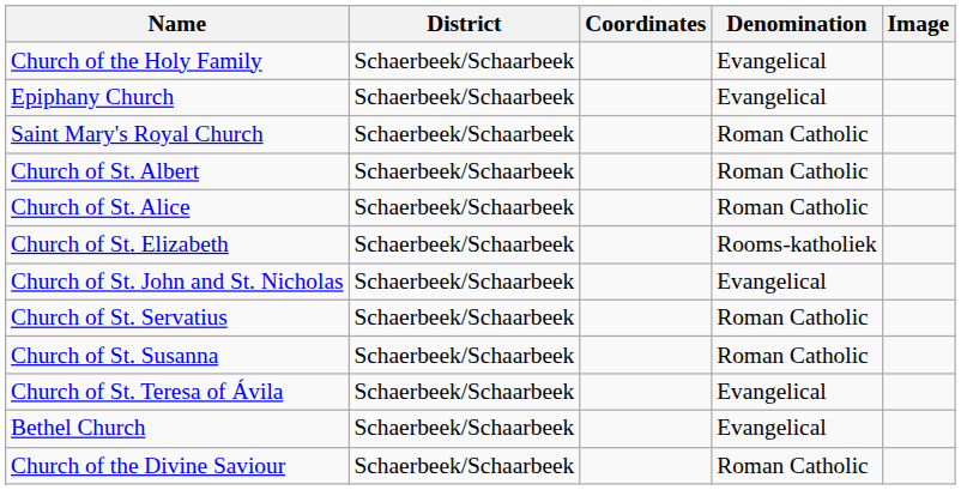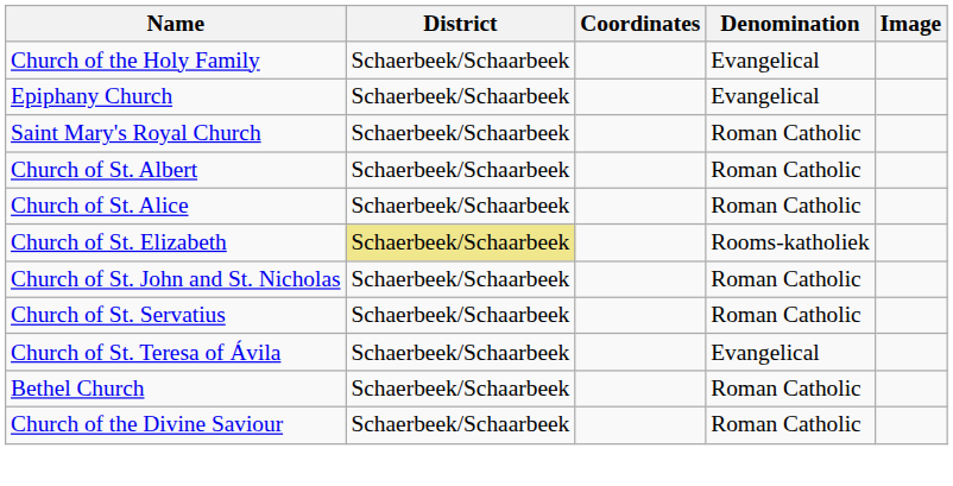 <table class="wikitable sortable">
 <tr>
 <th>Name</th>
 <th>District</th>
 <th>Coordinates</th>
 <th>Denomination</th>
 <th>Image</th>
 </tr>
 <tr>
 <td><a href='#'>Church of the Holy Family</a></td>
 <td>Schaerbeek/Schaarbeek</td>
 <td></td>
 <td>Evangelical</td>
 <td></td>
 </tr>
 <tr>
 <td><a href='#'>Epiphany Church</a></td>
 <td>Schaerbeek/Schaarbeek</td>
 <td></td>
 <td>Evangelical</td>
 <td></td>
 </tr>
 <tr>
 <td><a href='#'>Saint Mary's Royal Church</a></td>
 <td>Schaerbeek/Schaarbeek</td>
 <td></td>
 <td>Roman Catholic</td>
 <td></td>
 </tr>
 <tr>
 <td><a href='#'>Church of St. Albert</a></td>
 <td>Schaerbeek/Schaarbeek</td>
 <td></td>
 <td>Roman Catholic</td>
 <td></td>
 </tr>
 <tr>
 <td><a href='#'>Church of St. Alice</a></td>
 <td>Schaerbeek/Schaarbeek</td>
 <td></td>
 <td>Roman Catholic</td>
 <td></td>
 </tr>
 <tr>
 <td><a href='#'>Church of St. Elizabeth</a></td>
-<td>Schaerbeek/Schaarbeek</td>
+<td style="background: khaki;">Schaerbeek/Schaarbeek</td>
 <td></td>
 <td>Rooms-katholiek</td>
 <td></td>
 </tr>
 <tr>
 <td><a href='#'>Church of St. John and St. Nicholas</a></td>
 <td>Schaerbeek/Schaarbeek</td>
 <td></td>
-<td>Evangelical</td>
+<td>Roman Catholic</td>
 <td></td>
 </tr>
 <tr>
 <td><a href='#'>Church of St. Servatius</a></td>
-<td>Schaerbeek/Schaarbeek</td>
-<td></td>
-<td>Roman Catholic</td>
-<td></td>
-</tr>
-<tr>
-<td><a href='#'>Church of St. Susanna</a></td>
 <td>Schaerbeek/Schaarbeek</td>
 <td></td>
 <td>Roman Catholic</td>
 <td></td>
 </tr>
 <tr>
 <td><a href='#'>Church of St. Teresa of Ávila</a></td>
 <td>Schaerbeek/Schaarbeek</td>
 <td></td>
 <td>Evangelical</td>
 <td></td>
 </tr>
 <tr>
 <td><a href='#'>Bethel Church</a></td>
 <td>Schaerbeek/Schaarbeek</td>
 <td></td>
-<td>Evangelical</td>
+<td>Roman Catholic</td>
 <td></td>
 </tr>
 <tr>
 <td><a href='#'>Church of the Divine Saviour</a></td>
 <td>Schaerbeek/Schaarbeek</td>
 <td></td>
 <td>Roman Catholic</td>
 <td></td>
 </tr>
 </table>
